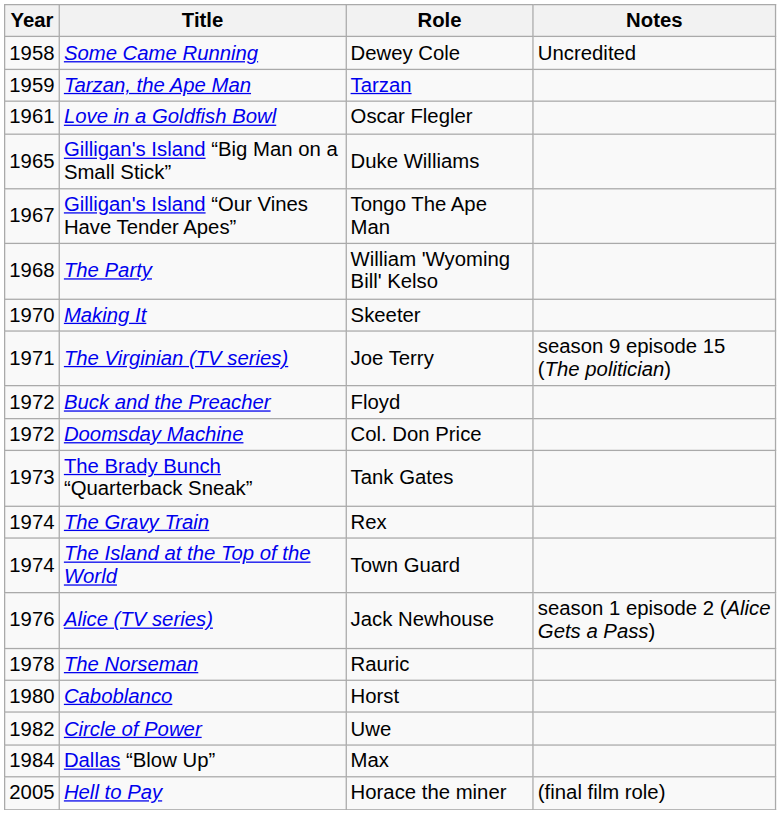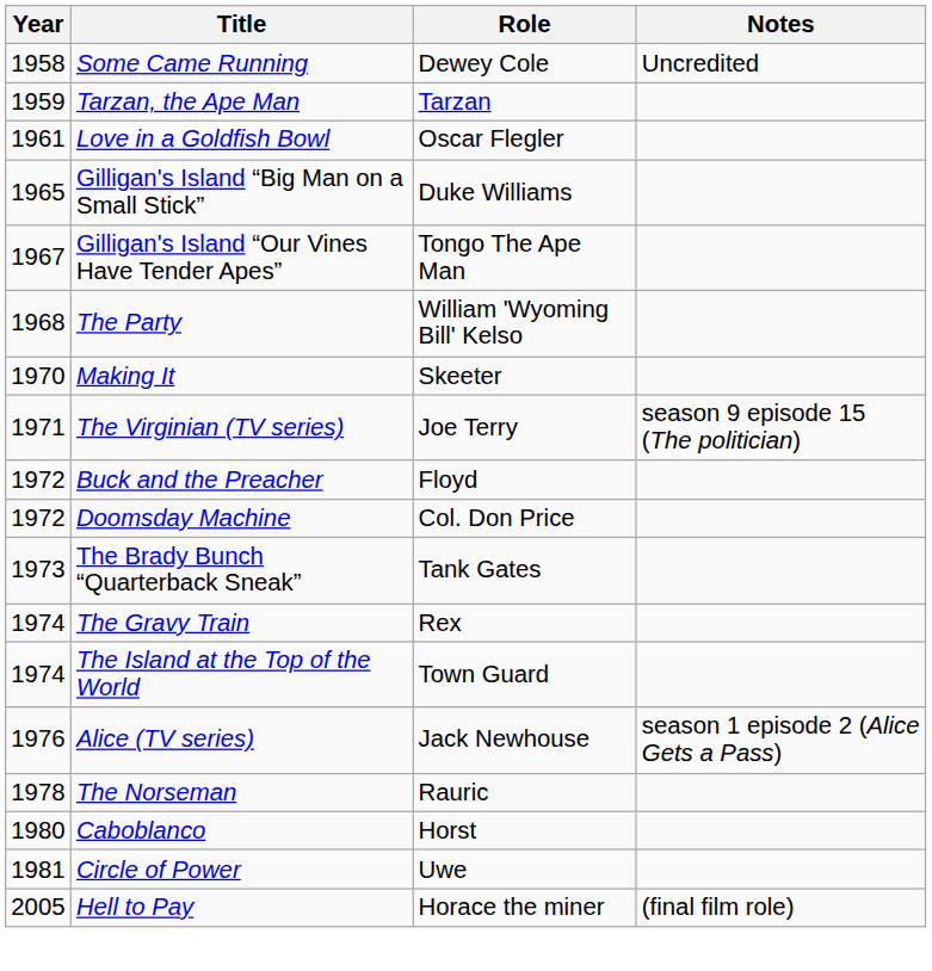 <table class="wikitable">
 <tr>
 <th>Year</th>
 <th>Title</th>
 <th>Role</th>
 <th>Notes</th>
 </tr>
 <tr>
 <td>1958</td>
 <td><em><a href='#'>Some Came Running</a></em></td>
 <td>Dewey Cole</td>
 <td>Uncredited</td>
 </tr>
 <tr>
 <td>1959</td>
 <td><em><a href='#'>Tarzan, the Ape Man</a></em></td>
 <td><a href='#'>Tarzan</a></td>
 <td></td>
 </tr>
 <tr>
 <td>1961</td>
 <td><em><a href='#'>Love in a Goldfish Bowl</a></em></td>
 <td>Oscar Flegler</td>
 <td></td>
 </tr>
 <tr>
 <td>1965</td>
 <td><a href='#'>Gilligan's Island</a> “Big Man on a Small Stick”</td>
 <td>Duke Williams</td>
 <td></td>
 </tr>
 <tr>
 <td>1967</td>
 <td><a href='#'>Gilligan's Island</a> “Our Vines Have Tender Apes”</td>
 <td>Tongo The Ape Man</td>
 <td></td>
 </tr>
 <tr>
 <td>1968</td>
 <td><em><a href='#'>The Party</a></em></td>
 <td>William 'Wyoming Bill' Kelso</td>
 <td></td>
 </tr>
 <tr>
 <td>1970</td>
 <td><em><a href='#'>Making It</a></em></td>
 <td>Skeeter</td>
 <td></td>
 </tr>
 <tr>
 <td>1971</td>
 <td><em><a href='#'>The Virginian (TV series)</a></em></td>
 <td>Joe Terry</td>
 <td>season 9 episode 15 (<em>The politician</em>)</td>
 </tr>
 <tr>
 <td>1972</td>
 <td><em><a href='#'>Buck and the Preacher</a></em></td>
 <td>Floyd</td>
 <td></td>
 </tr>
 <tr>
 <td>1972</td>
 <td><em><a href='#'>Doomsday Machine</a></em></td>
 <td>Col. Don Price</td>
 <td></td>
 </tr>
 <tr>
 <td>1973</td>
 <td><a href='#'>The Brady Bunch</a> “Quarterback Sneak”</td>
 <td>Tank Gates</td>
 <td></td>
 </tr>
 <tr>
 <td>1974</td>
 <td><em><a href='#'>The Gravy Train</a></em></td>
 <td>Rex</td>
 <td></td>
 </tr>
 <tr>
 <td>1974</td>
 <td><em><a href='#'>The Island at the Top of the World</a></em></td>
 <td>Town Guard</td>
 <td></td>
 </tr>
 <tr>
 <td>1976</td>
 <td><em><a href='#'>Alice (TV series)</a></em></td>
 <td>Jack Newhouse</td>
 <td>season 1 episode 2 (<em>Alice Gets a Pass</em>)</td>
 </tr>
 <tr>
 <td>1978</td>
 <td><em><a href='#'>The Norseman</a></em></td>
 <td>Rauric</td>
 <td></td>
 </tr>
 <tr 1979 Incredible Hulk>
 <td>1980</td>
 <td><em><a href='#'>Caboblanco</a></em></td>
 <td>Horst</td>
 <td></td>
 </tr>
 <tr>
-<td>1982</td>
+<td>1981</td>
 <td><em><a href='#'>Circle of Power</a></em></td>
 <td>Uwe</td>
-<td></td>
-</tr>
-<tr>
-<td>1984</td>
-<td><a href='#'>Dallas</a> “Blow Up”</td>
-<td>Max</td>
 <td></td>
 </tr>
 <tr>
 <td>2005</td>
 <td><em><a href='#'>Hell to Pay</a></em></td>
 <td>Horace the miner</td>
 <td>(final film role)</td>
 </tr>
 </table>
